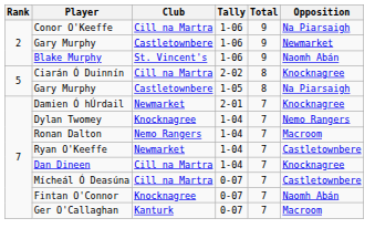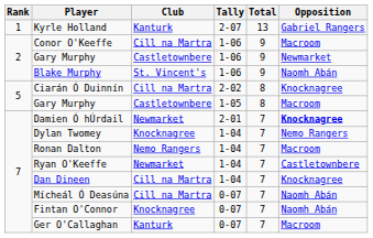 <table class="wikitable">
 <tr>
 <th>Rank</th>
 <th>Player</th>
 <th>Club</th>
 <th>Tally</th>
 <th>Total</th>
 <th>Opposition</th>
 </tr>
 <tr>
+<td rowspan="1" style="text-align:center;">1</td>
+<td>Kyrle Holland</td>
+<td><a href='#'>Kanturk</a></td>
+<td align=center>2-07</td>
+<td align=center>13</td>
+<td><a href='#'>Gabriel Rangers</a></td>
+</tr>
+<tr>
 <td rowspan="3" style="text-align:center;">2</td>
 <td>Conor O'Keeffe</td>
 <td><a href='#'>Cill na Martra</a></td>
 <td align=center>1-06</td>
 <td align=center>9</td>
-<td><a href='#'>Na Piarsaigh</a></td>
+<td><a href='#'>Macroom</a></td>
 </tr>
 <tr>
 <td>Gary Murphy</td>
 <td><a href='#'>Castletownbere</a></td>
 <td align=center>1-06</td>
 <td align=center>9</td>
 <td><a href='#'>Newmarket</a></td>
 </tr>
 <tr>
 <td><a href='#'>Blake Murphy</a></td>
 <td><a href='#'>St. Vincent's</a></td>
 <td align=center>1-06</td>
 <td align=center>9</td>
 <td><a href='#'>Naomh Abán</a></td>
 </tr>
 <tr>
 <td rowspan="2" style="text-align:center;">5</td>
 <td>Ciarán Ó Duinnín</td>
 <td><a href='#'>Cill na Martra</a></td>
 <td align=center>2-02</td>
 <td align=center>8</td>
 <td><a href='#'>Knocknagree</a></td>
 </tr>
 <tr>
 <td>Gary Murphy</td>
 <td><a href='#'>Castletownbere</a></td>
 <td align=center>1-05</td>
 <td align=center>8</td>
-<td><a href='#'>Na Piarsaigh</a></td>
+<td><a href='#'>Macroom</a></td>
 </tr>
 <tr>
 <td rowspan="8" style="text-align:center;">7</td>
 <td>Damien Ó hÚrdail</td>
 <td><a href='#'>Newmarket</a></td>
 <td align=center>2-01</td>
 <td align=center>7</td>
-<td><a href='#'>Knocknagree</a></td>
+<td><strong><a href='#'>Knocknagree</a></strong></td>
 </tr>
 <tr>
 <td>Dylan Twomey</td>
 <td><a href='#'>Knocknagree</a></td>
 <td align=center>1-04</td>
 <td align=center>7</td>
 <td><a href='#'>Nemo Rangers</a></td>
 </tr>
 <tr>
 <td>Ronan Dalton</td>
 <td><a href='#'>Nemo Rangers</a></td>
 <td align=center>1-04</td>
 <td align=center>7</td>
 <td><a href='#'>Macroom</a></td>
 </tr>
 <tr>
 <td>Ryan O'Keeffe</td>
 <td><a href='#'>Newmarket</a></td>
 <td align=center>1-04</td>
 <td align=center>7</td>
 <td><a href='#'>Castletownbere</a></td>
 </tr>
 <tr>
 <td><a href='#'>Dan Dineen</a></td>
 <td><a href='#'>Cill na Martra</a></td>
 <td align=center>1-04</td>
 <td align=center>7</td>
 <td><a href='#'>Knocknagree</a></td>
 </tr>
 <tr>
 <td>Mícheál Ó Deasúna</td>
 <td><a href='#'>Cill na Martra</a></td>
 <td align=center>0-07</td>
 <td align=center>7</td>
-<td><a href='#'>Castletownbere</a></td>
+<td><a href='#'>Naomh Abán</a></td>
 </tr>
 <tr>
 <td>Fintan O'Connor</td>
 <td><a href='#'>Knocknagree</a></td>
 <td align=center>0-07</td>
 <td align=center>7</td>
 <td><a href='#'>Naomh Abán</a></td>
 </tr>
 <tr>
 <td>Ger O'Callaghan</td>
 <td><a href='#'>Kanturk</a></td>
 <td align=center>0-07</td>
 <td align=center>7</td>
 <td><a href='#'>Macroom</a></td>
 </tr>
 </table>
